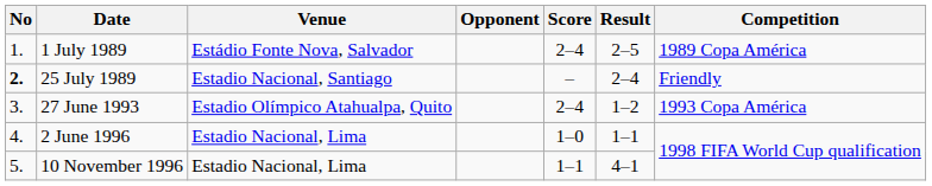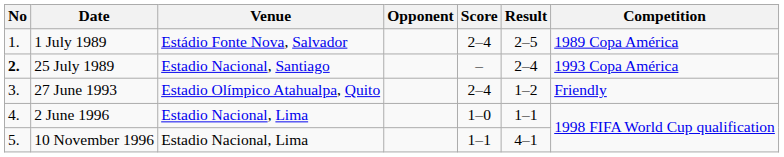 <table class="wikitable">
 <tr>
 <th>No</th>
 <th>Date</th>
 <th>Venue</th>
 <th>Opponent</th>
 <th>Score</th>
 <th>Result</th>
 <th>Competition</th>
 </tr>
 <tr>
 <td>1.</td>
 <td>1 July 1989</td>
 <td><a href='#'>Estádio Fonte Nova</a>, <a href='#'>Salvador</a></td>
 <td></td>
 <td align="center">2–4</td>
 <td align="center">2–5</td>
 <td><a href='#'>1989 Copa América</a></td>
 </tr>
 <tr>
 <td><strong>2.</strong></td>
 <td>25 July 1989</td>
 <td><a href='#'>Estadio Nacional</a>, <a href='#'>Santiago</a></td>
 <td></td>
 <td align="center">–</td>
 <td align="center">2–4</td>
-<td><a href='#'>Friendly</a></td>
+<td><a href='#'>1993 Copa América</a></td>
 </tr>
 <tr>
 <td>3.</td>
 <td>27 June 1993</td>
 <td><a href='#'>Estadio Olímpico Atahualpa</a>, <a href='#'>Quito</a></td>
 <td></td>
 <td align="center">2–4</td>
 <td align="center">1–2</td>
-<td><a href='#'>1993 Copa América</a></td>
+<td><a href='#'>Friendly</a></td>
 </tr>
 <tr>
 <td>4.</td>
 <td>2 June 1996</td>
 <td><a href='#'>Estadio Nacional</a>, <a href='#'>Lima</a></td>
 <td></td>
 <td align="center">1–0</td>
 <td align="center">1–1</td>
 <td rowspan="2"><a href='#'>1998 FIFA World Cup qualification</a></td>
 </tr>
 <tr>
 <td>5.</td>
 <td>10 November 1996</td>
 <td>Estadio Nacional, Lima</td>
 <td></td>
 <td align="center">1–1</td>
 <td align="center">4–1</td>
 </tr>
 </table>
